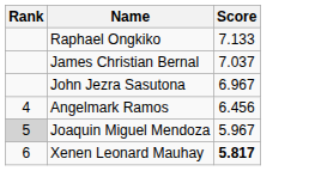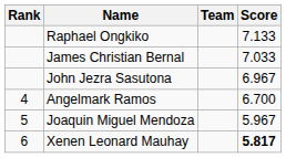 <table class="wikitable" style="text-align:center">
 <tr>
 <th>Rank</th>
 <th>Name</th>
+<th>Team</th>
 <th>Score</th>
 </tr>
 <tr>
 <td></td>
 <td align="left">Raphael Ongkiko</td>
+<td align="left"></td>
 <td>7.133</td>
 </tr>
 <tr>
 <td></td>
 <td align="left">James Christian Bernal</td>
-<td>7.037</td>
+<td align="left"></td>
+<td>7.033</td>
 </tr>
 <tr>
 <td></td>
 <td align="left">John Jezra Sasutona</td>
+<td align="left"></td>
 <td>6.967</td>
 </tr>
 <tr>
 <td>4</td>
 <td align="left">Angelmark Ramos</td>
-<td>6.456</td>
+<td align="left"></td>
+<td>6.700</td>
 </tr>
 <tr>
-<td style="background: lightgrey;">5</td>
+<td>5</td>
 <td align="left">Joaquin Miguel Mendoza</td>
+<td align="left"></td>
 <td>5.967</td>
 </tr>
 <tr>
 <td>6</td>
 <td align="left">Xenen Leonard Mauhay</td>
+<td align="left"></td>
 <td><strong>5.817</strong></td>
 </tr>
 </table>
